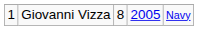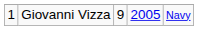 <table class="wikitable">
 <tr>
 </tr>
 <tr>
 <td>1</td>
 <td>Giovanni Vizza</td>
-<td><abbr>8</abbr></td>
+<td><abbr>9</abbr></td>
 <td><a href='#'>2005</a></td>
 <td style="font-size:80%;"><a href='#'>Navy</a></td>
 </tr>
 </table>
